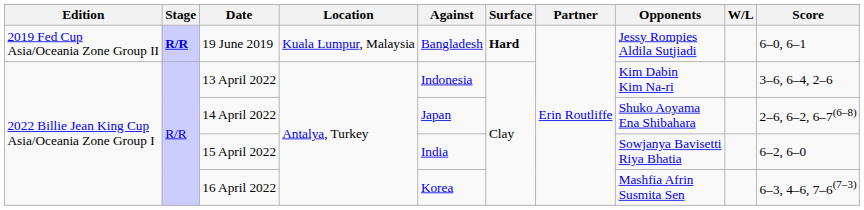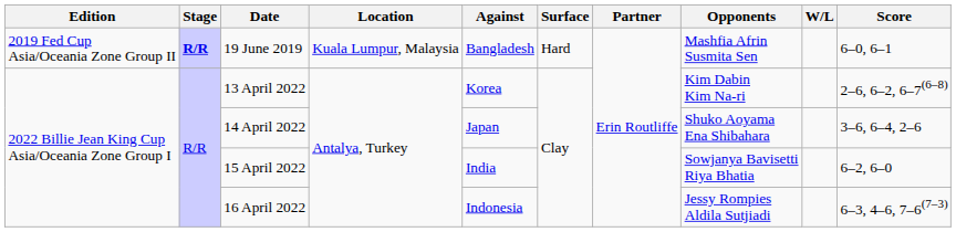 <table class=wikitable>
 <tr>
 <th>Edition</th>
 <th>Stage</th>
 <th>Date</th>
 <th>Location</th>
 <th>Against</th>
 <th>Surface</th>
 <th>Partner</th>
 <th>Opponents</th>
 <th>W/L</th>
 <th>Score</th>
 </tr>
 <tr>
 <td><a href='#'>2019 Fed Cup</a> <br> Asia/Oceania Zone Group II</td>
 <td style="background:#ccf;"><strong><a href='#'>R/R</a></strong></td>
 <td>19 June 2019</td>
 <td><a href='#'>Kuala Lumpur</a>, Malaysia</td>
 <td> <a href='#'>Bangladesh</a></td>
-<td><strong>Hard</strong></td>
+<td>Hard</td>
 <td rowspan="5"><a href='#'>Erin Routliffe</a></td>
-<td> <a href='#'>Jessy Rompies</a> <br>  <a href='#'>Aldila Sutjiadi</a></td>
+<td> <a href='#'>Mashfia Afrin</a> <br>  <a href='#'>Susmita Sen</a></td>
 <td></td>
 <td>6–0, 6–1</td>
 </tr>
 <tr>
 <td rowspan="4"><a href='#'>2022 Billie Jean King Cup</a> <br> Asia/Oceania Zone Group I</td>
 <td style="background:#ccf;" rowspan="4"><a href='#'>R/R</a></td>
 <td>13 April 2022</td>
 <td rowspan="4"><a href='#'>Antalya</a>, Turkey</td>
-<td> <a href='#'>Indonesia</a></td>
+<td> <a href='#'>Korea</a></td>
 <td rowspan="4">Clay</td>
 <td> <a href='#'>Kim Dabin</a> <br>  <a href='#'>Kim Na-ri</a></td>
 <td></td>
-<td>3–6, 6–4, 2–6</td>
+<td>2–6, 6–2, 6–7<sup>(6–8)</sup></td>
 </tr>
 <tr>
 <td>14 April 2022</td>
 <td> <a href='#'>Japan</a></td>
 <td> <a href='#'>Shuko Aoyama</a> <br>  <a href='#'>Ena Shibahara</a></td>
 <td></td>
-<td>2–6, 6–2, 6–7<sup>(6–8)</sup></td>
+<td>3–6, 6–4, 2–6</td>
 </tr>
 <tr>
 <td>15 April 2022</td>
 <td> <a href='#'>India</a></td>
 <td> <a href='#'>Sowjanya Bavisetti</a> <br>  <a href='#'>Riya Bhatia</a></td>
 <td></td>
 <td>6–2, 6–0</td>
 </tr>
 <tr>
 <td>16 April 2022</td>
-<td> <a href='#'>Korea</a></td>
-<td> <a href='#'>Mashfia Afrin</a> <br>  <a href='#'>Susmita Sen</a></td>
+<td> <a href='#'>Indonesia</a></td>
+<td> <a href='#'>Jessy Rompies</a> <br>  <a href='#'>Aldila Sutjiadi</a></td>
 <td></td>
 <td>6–3, 4–6, 7–6<sup>(7–3)</sup></td>
 </tr>
 </table>
